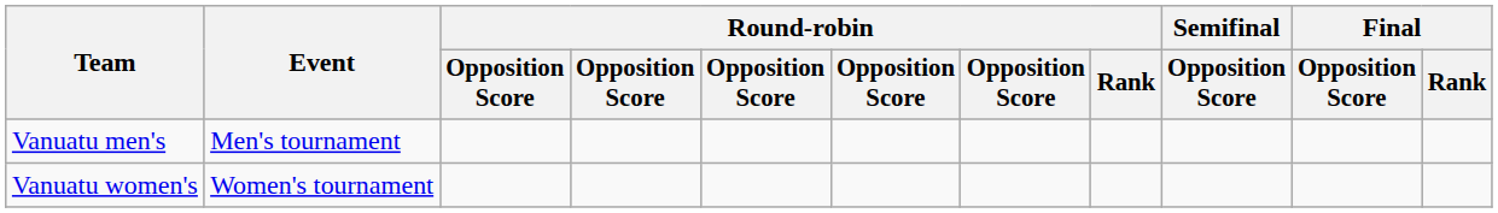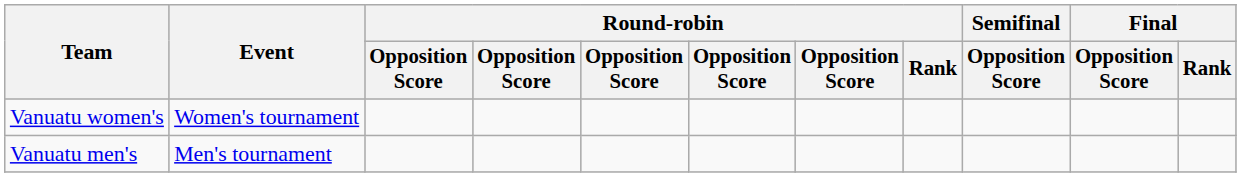 <table class=wikitable style=font-size:90%;text-align:center>
 <tr>
 <th rowspan=2>Team</th>
 <th rowspan=2>Event</th>
 <th colspan=6>Round-robin</th>
 <th>Semifinal</th>
 <th colspan=2>Final</th>
 </tr>
 <tr style=font-size:95%>
 <th>Opposition<br>Score</th>
 <th>Opposition<br>Score</th>
 <th>Opposition<br>Score</th>
 <th>Opposition<br>Score</th>
 <th>Opposition<br>Score</th>
 <th>Rank</th>
 <th>Opposition<br>Score</th>
 <th>Opposition<br>Score</th>
 <th>Rank</th>
 </tr>
 <tr>
+<td align=left><a href='#'>Vanuatu women's</a></td>
+<td align=left><a href='#'>Women's tournament</a></td>
+<td></td>
+<td></td>
+<td></td>
+<td></td>
+<td></td>
+<td></td>
+<td></td>
+<td></td>
+<td></td>
+</tr>
+<tr>
 <td align=left><a href='#'>Vanuatu men's</a></td>
 <td align=left><a href='#'>Men's tournament</a></td>
 <td></td>
 <td></td>
 <td></td>
 <td></td>
 <td></td>
 <td></td>
 <td></td>
 <td></td>
 <td></td>
 </tr>
-<tr>
-<td align=left><a href='#'>Vanuatu women's</a></td>
-<td align=left><a href='#'>Women's tournament</a></td>
-<td></td>
-<td></td>
-<td></td>
-<td></td>
-<td></td>
-<td></td>
-<td></td>
-<td></td>
-<td></td>
-</tr>
 </table>
